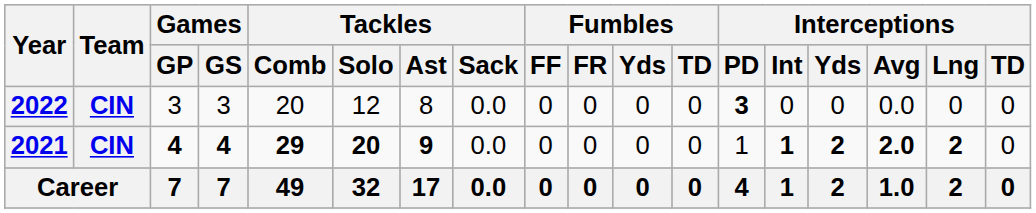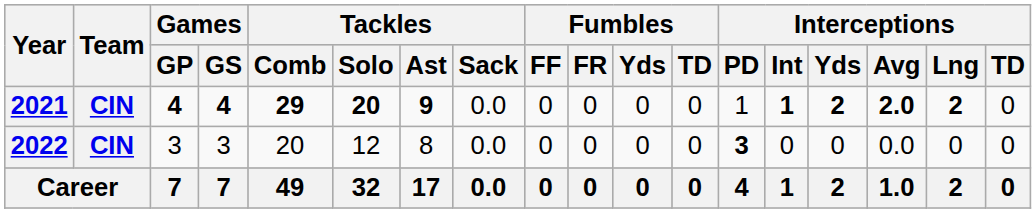 <table class="wikitable" style="text-align:center;">
 <tr>
 <th rowspan="2">Year</th>
 <th rowspan="2">Team</th>
 <th colspan="2">Games</th>
 <th colspan="4">Tackles</th>
 <th colspan="4">Fumbles</th>
 <th colspan="6">Interceptions</th>
 </tr>
 <tr>
 <th>GP</th>
 <th>GS</th>
 <th>Comb</th>
 <th>Solo</th>
 <th>Ast</th>
 <th>Sack</th>
 <th>FF</th>
 <th>FR</th>
 <th>Yds</th>
 <th>TD</th>
 <th>PD</th>
 <th>Int</th>
 <th>Yds</th>
 <th>Avg</th>
 <th>Lng</th>
 <th>TD</th>
 </tr>
 <tr>
+<th><a href='#'>2021</a></th>
+<th><a href='#'>CIN</a></th>
+<td><strong>4</strong></td>
+<td><strong>4</strong></td>
+<td><strong>29</strong></td>
+<td><strong>20</strong></td>
+<td><strong>9</strong></td>
+<td>0.0</td>
+<td>0</td>
+<td>0</td>
+<td>0</td>
+<td>0</td>
+<td>1</td>
+<td><strong>1</strong></td>
+<td><strong>2</strong></td>
+<td><strong>2.0</strong></td>
+<td><strong>2</strong></td>
+<td>0</td>
+</tr>
+<tr>
 <th><a href='#'>2022</a></th>
 <th><a href='#'>CIN</a></th>
 <td>3</td>
 <td>3</td>
 <td>20</td>
 <td>12</td>
 <td>8</td>
 <td>0.0</td>
 <td>0</td>
 <td>0</td>
 <td>0</td>
 <td>0</td>
 <td><strong>3</strong></td>
 <td>0</td>
 <td>0</td>
 <td>0.0</td>
 <td>0</td>
-<td>0</td>
-</tr>
-<tr>
-<th><a href='#'>2021</a></th>
-<th><a href='#'>CIN</a></th>
-<td><strong>4</strong></td>
-<td><strong>4</strong></td>
-<td><strong>29</strong></td>
-<td><strong>20</strong></td>
-<td><strong>9</strong></td>
-<td>0.0</td>
-<td>0</td>
-<td>0</td>
-<td>0</td>
-<td>0</td>
-<td>1</td>
-<td><strong>1</strong></td>
-<td><strong>2</strong></td>
-<td><strong>2.0</strong></td>
-<td><strong>2</strong></td>
 <td>0</td>
 </tr>
 <tr align="center">
 <th colspan="2">Career</th>
 <th>7</th>
 <th>7</th>
 <th>49</th>
 <th>32</th>
 <th>17</th>
 <th>0.0</th>
 <th>0</th>
 <th>0</th>
 <th>0</th>
 <th>0</th>
 <th>4</th>
 <th>1</th>
 <th>2</th>
 <th>1.0</th>
 <th>2</th>
 <th>0</th>
 </tr>
 </table>
